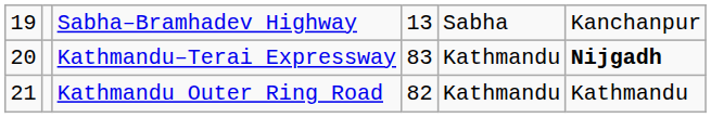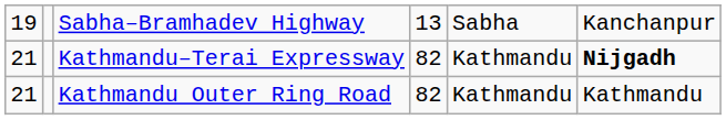 <table class="wikitable">
 <tr>
 <td>19</td>
 <td></td>
 <td><a href='#'>Sabha–Bramhadev Highway</a></td>
 <td>13</td>
 <td>Sabha</td>
 <td>Kanchanpur</td>
 </tr>
 <tr>
-<td>20</td>
+<td>21</td>
 <td></td>
 <td><a href='#'>Kathmandu–Terai Expressway</a></td>
-<td>83</td>
+<td>82</td>
 <td>Kathmandu</td>
 <td><strong>Nijgadh</strong></td>
 </tr>
 <tr>
 <td>21</td>
 <td></td>
 <td><a href='#'>Kathmandu Outer Ring Road</a></td>
 <td>82</td>
 <td>Kathmandu</td>
 <td>Kathmandu</td>
 </tr>
 </table>
